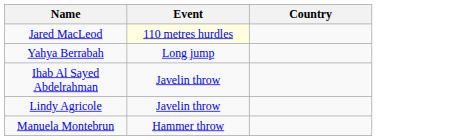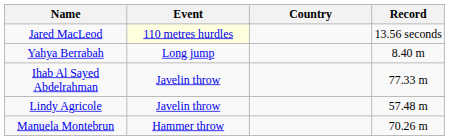 <table class="wikitable sortable" style="text-align: center; font-size:95%">
 <tr>
 <th width="150">Name</th>
 <th width="150">Event</th>
 <th width="150">Country</th>
+<th width="25">Record</th>
 </tr>
 <tr>
 <td><a href='#'>Jared MacLeod</a></td>
 <td style="background: lightyellow;"><a href='#'>110 metres hurdles</a></td>
 <td></td>
+<td>13.56 seconds</td>
 </tr>
 <tr>
 <td><a href='#'>Yahya Berrabah</a></td>
 <td><a href='#'>Long jump</a></td>
 <td></td>
+<td>8.40 m</td>
 </tr>
 <tr>
 <td><a href='#'>Ihab Al Sayed Abdelrahman</a></td>
 <td><a href='#'>Javelin throw</a></td>
 <td></td>
+<td>77.33 m</td>
 </tr>
 <tr>
 <td><a href='#'>Lindy Agricole</a></td>
 <td><a href='#'>Javelin throw</a></td>
 <td></td>
+<td>57.48 m</td>
 </tr>
 <tr>
 <td><a href='#'>Manuela Montebrun</a></td>
 <td><a href='#'>Hammer throw</a></td>
 <td></td>
+<td>70.26 m</td>
 </tr>
 </table>
